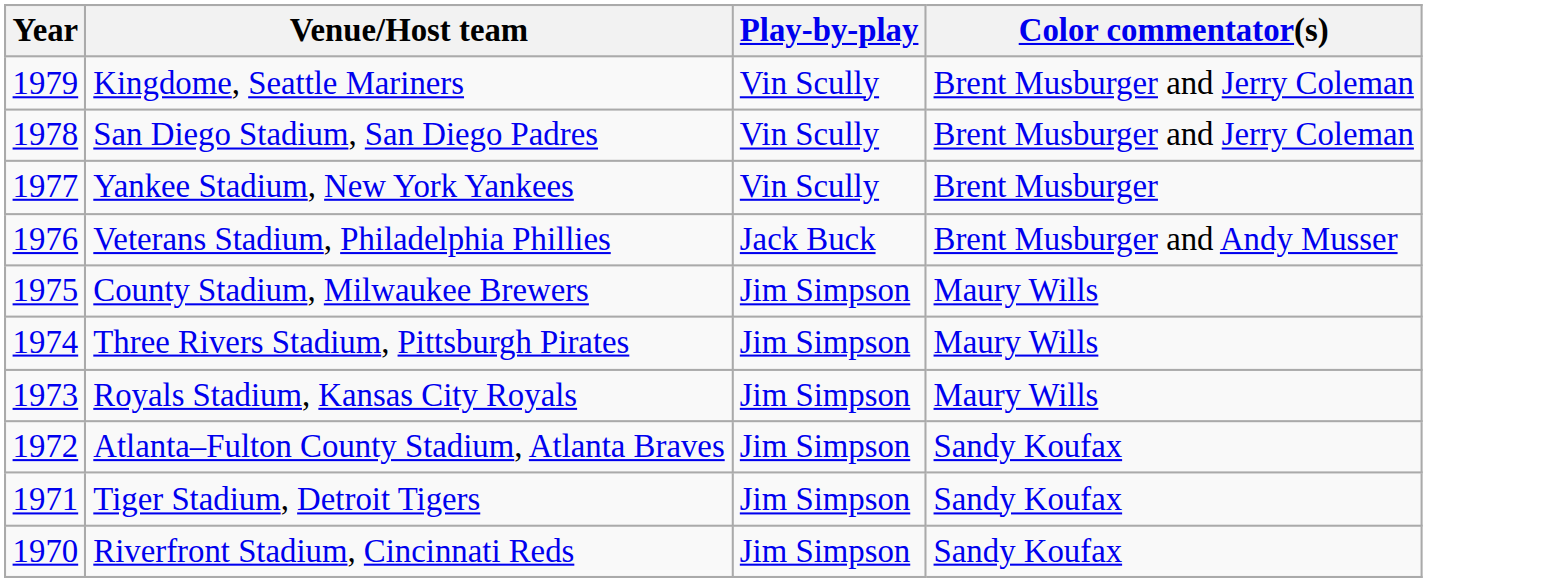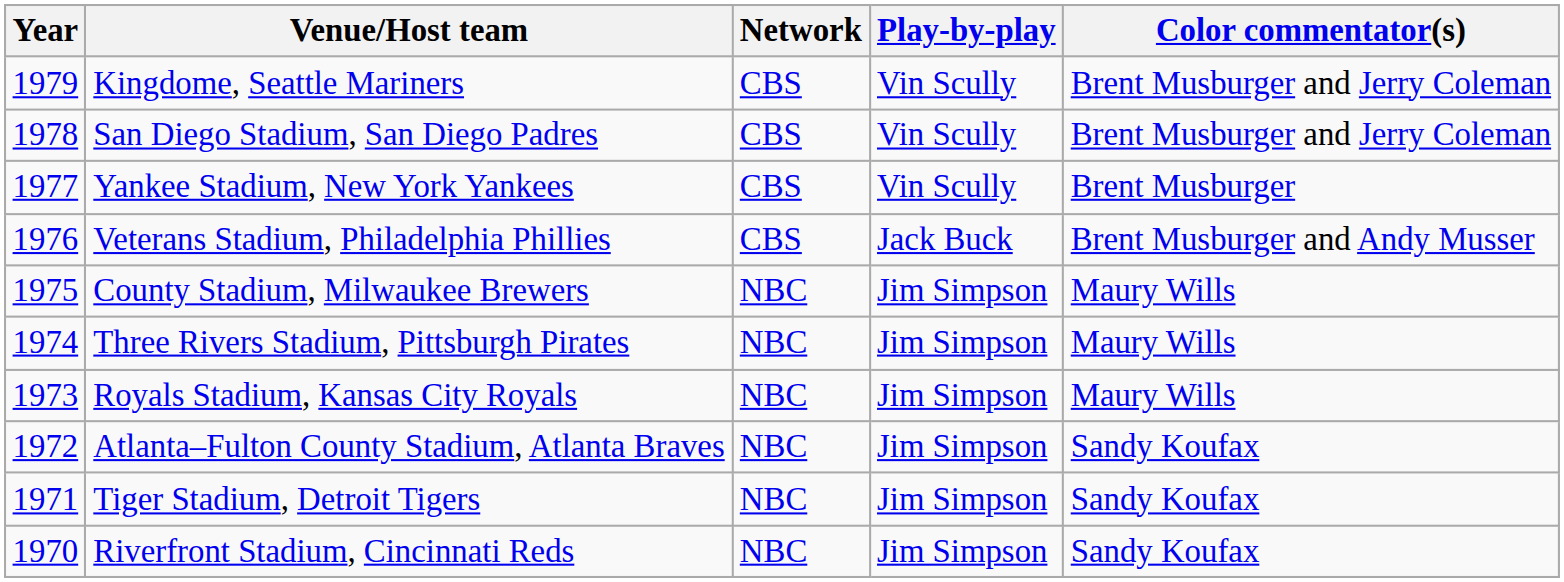 <table class="wikitable">
 <tr>
 <th>Year</th>
 <th>Venue/Host team</th>
+<th>Network</th>
 <th><a href='#'>Play-by-play</a></th>
 <th><a href='#'>Color commentator</a>(s)</th>
 </tr>
 <tr>
 <td><a href='#'>1979</a></td>
 <td><a href='#'>Kingdome</a>, <a href='#'>Seattle Mariners</a></td>
+<td><a href='#'>CBS</a></td>
 <td><a href='#'>Vin Scully</a></td>
 <td><a href='#'>Brent Musburger</a> and <a href='#'>Jerry Coleman</a></td>
 </tr>
 <tr>
 <td><a href='#'>1978</a></td>
 <td><a href='#'>San Diego Stadium</a>, <a href='#'>San Diego Padres</a></td>
+<td><a href='#'>CBS</a></td>
 <td><a href='#'>Vin Scully</a></td>
 <td><a href='#'>Brent Musburger</a> and <a href='#'>Jerry Coleman</a></td>
 </tr>
 <tr>
 <td><a href='#'>1977</a></td>
 <td><a href='#'>Yankee Stadium</a>, <a href='#'>New York Yankees</a></td>
+<td><a href='#'>CBS</a></td>
 <td><a href='#'>Vin Scully</a></td>
 <td><a href='#'>Brent Musburger</a></td>
 </tr>
 <tr>
 <td><a href='#'>1976</a></td>
 <td><a href='#'>Veterans Stadium</a>, <a href='#'>Philadelphia Phillies</a></td>
+<td><a href='#'>CBS</a></td>
 <td><a href='#'>Jack Buck</a></td>
 <td><a href='#'>Brent Musburger</a> and <a href='#'>Andy Musser</a></td>
 </tr>
 <tr>
 <td><a href='#'>1975</a></td>
 <td><a href='#'>County Stadium</a>, <a href='#'>Milwaukee Brewers</a></td>
+<td><a href='#'>NBC</a></td>
 <td><a href='#'>Jim Simpson</a></td>
 <td><a href='#'>Maury Wills</a></td>
 </tr>
 <tr>
 <td><a href='#'>1974</a></td>
 <td><a href='#'>Three Rivers Stadium</a>, <a href='#'>Pittsburgh Pirates</a></td>
+<td><a href='#'>NBC</a></td>
 <td><a href='#'>Jim Simpson</a></td>
 <td><a href='#'>Maury Wills</a></td>
 </tr>
 <tr>
 <td><a href='#'>1973</a></td>
 <td><a href='#'>Royals Stadium</a>, <a href='#'>Kansas City Royals</a></td>
+<td><a href='#'>NBC</a></td>
 <td><a href='#'>Jim Simpson</a></td>
 <td><a href='#'>Maury Wills</a></td>
 </tr>
 <tr>
 <td><a href='#'>1972</a></td>
 <td><a href='#'>Atlanta–Fulton County Stadium</a>, <a href='#'>Atlanta Braves</a></td>
+<td><a href='#'>NBC</a></td>
 <td><a href='#'>Jim Simpson</a></td>
 <td><a href='#'>Sandy Koufax</a></td>
 </tr>
 <tr>
 <td><a href='#'>1971</a></td>
 <td><a href='#'>Tiger Stadium</a>, <a href='#'>Detroit Tigers</a></td>
+<td><a href='#'>NBC</a></td>
 <td><a href='#'>Jim Simpson</a></td>
 <td><a href='#'>Sandy Koufax</a></td>
 </tr>
 <tr>
 <td><a href='#'>1970</a></td>
 <td><a href='#'>Riverfront Stadium</a>, <a href='#'>Cincinnati Reds</a></td>
+<td><a href='#'>NBC</a></td>
 <td><a href='#'>Jim Simpson</a></td>
 <td><a href='#'>Sandy Koufax</a></td>
 </tr>
 </table>
